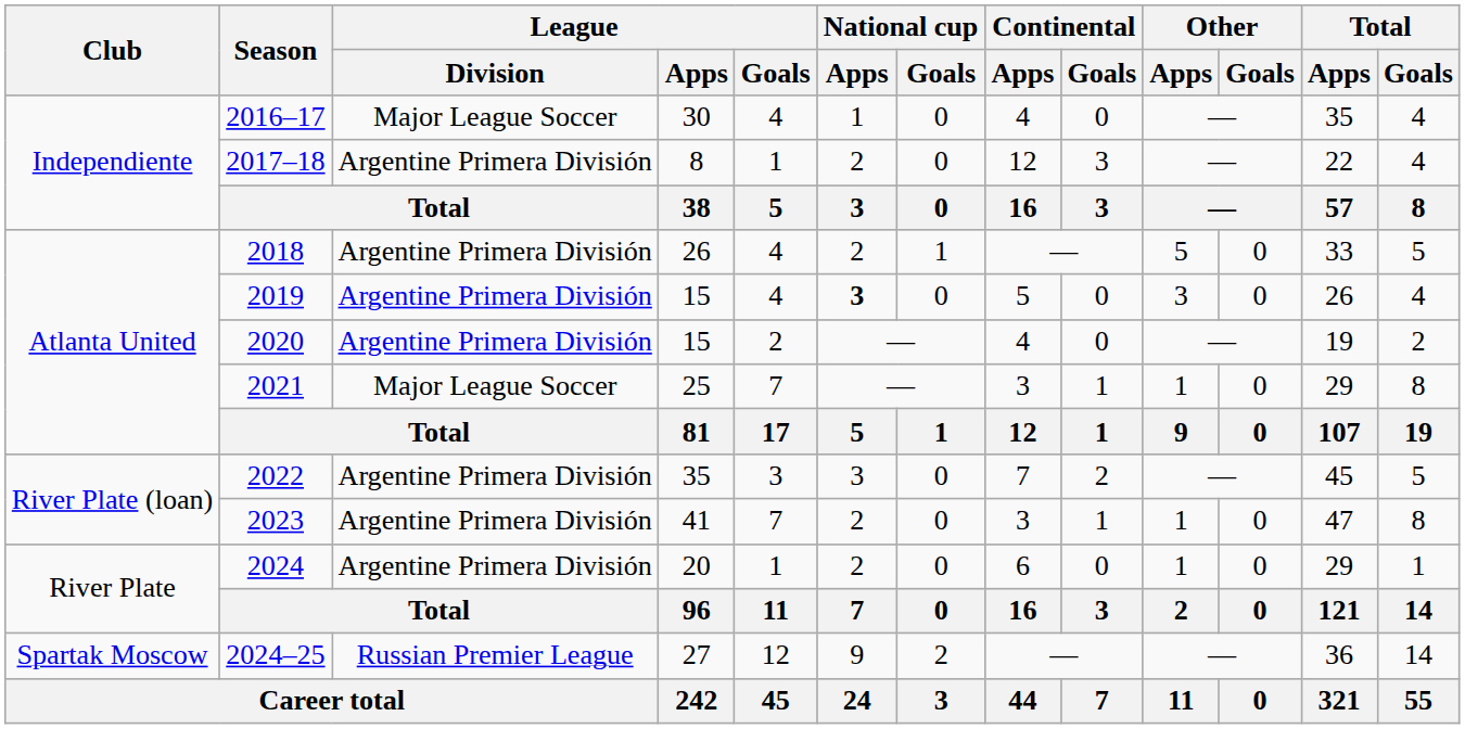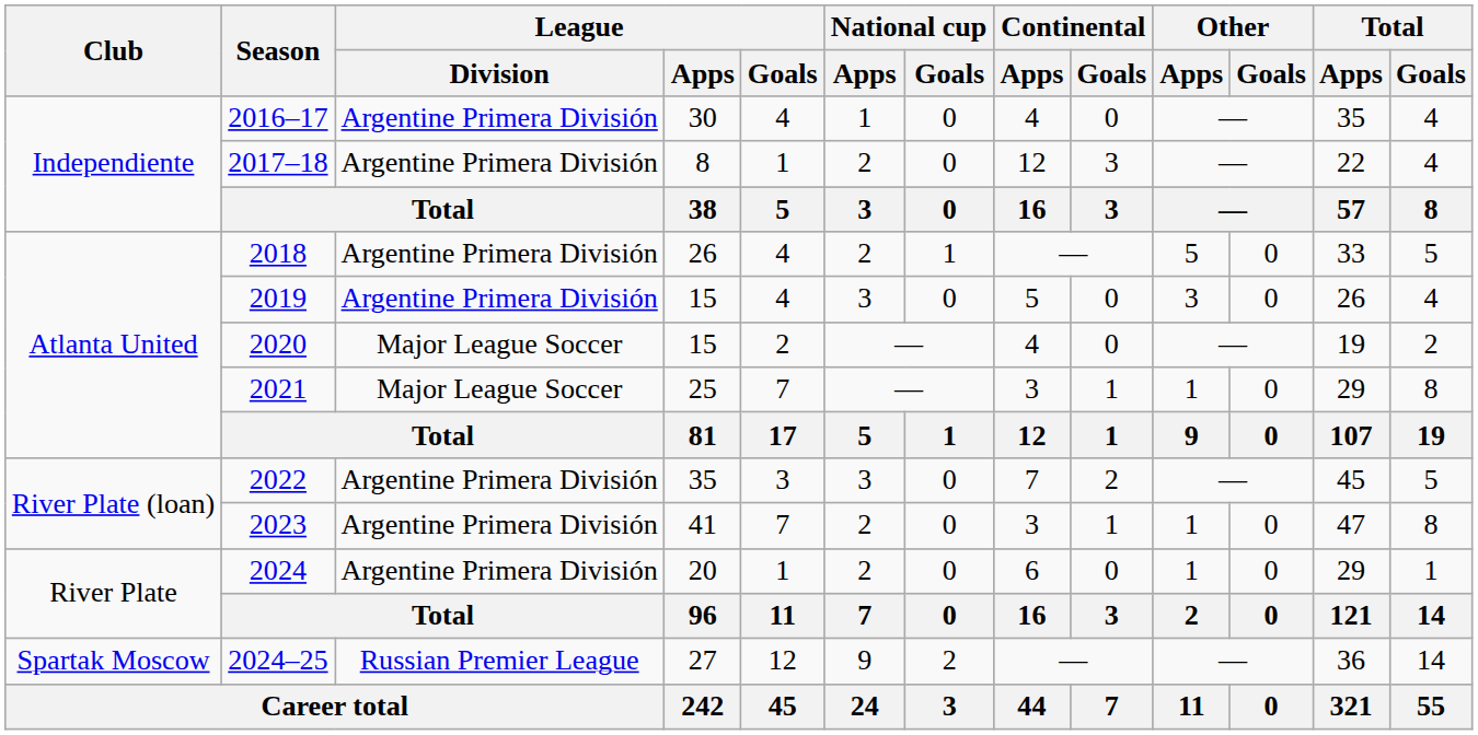 <table class=wikitable style=text-align:center>
 <tr>
 <th rowspan="2">Club</th>
 <th rowspan="2">Season</th>
 <th colspan="3">League</th>
 <th colspan="2">National cup</th>
 <th colspan="2">Continental</th>
 <th colspan="2">Other</th>
 <th colspan="2">Total</th>
 </tr>
 <tr>
 <th>Division</th>
 <th>Apps</th>
 <th>Goals</th>
 <th>Apps</th>
 <th>Goals</th>
 <th>Apps</th>
 <th>Goals</th>
 <th>Apps</th>
 <th>Goals</th>
 <th>Apps</th>
 <th>Goals</th>
 </tr>
 <tr>
 <td rowspan="3"><a href='#'>Independiente</a></td>
 <td><a href='#'>2016–17</a></td>
-<td>Major League Soccer</td>
+<td><a href='#'>Argentine Primera División</a></td>
 <td>30</td>
 <td>4</td>
 <td>1</td>
 <td>0</td>
 <td>4</td>
 <td>0</td>
 <td colspan="2">—</td>
 <td>35</td>
 <td>4</td>
 </tr>
 <tr>
 <td><a href='#'>2017–18</a></td>
 <td>Argentine Primera División</td>
 <td>8</td>
 <td>1</td>
 <td>2</td>
 <td>0</td>
 <td>12</td>
 <td>3</td>
 <td colspan="2">—</td>
 <td>22</td>
 <td>4</td>
 </tr>
 <tr>
 <th colspan="2">Total</th>
 <th>38</th>
 <th>5</th>
 <th>3</th>
 <th>0</th>
 <th>16</th>
 <th>3</th>
 <th colspan="2">—</th>
 <th>57</th>
 <th>8</th>
 </tr>
 <tr>
 <td rowspan="5"><a href='#'>Atlanta United</a></td>
 <td><a href='#'>2018</a></td>
 <td>Argentine Primera División</td>
 <td>26</td>
 <td>4</td>
 <td>2</td>
 <td>1</td>
 <td colspan="2">—</td>
 <td>5</td>
 <td>0</td>
 <td>33</td>
 <td>5</td>
 </tr>
 <tr>
 <td><a href='#'>2019</a></td>
 <td><a href='#'>Argentine Primera División</a></td>
 <td>15</td>
 <td>4</td>
-<td><strong>3</strong></td>
+<td>3</td>
 <td>0</td>
 <td>5</td>
 <td>0</td>
 <td>3</td>
 <td>0</td>
 <td>26</td>
 <td>4</td>
 </tr>
 <tr>
 <td><a href='#'>2020</a></td>
-<td><a href='#'>Argentine Primera División</a></td>
+<td>Major League Soccer</td>
 <td>15</td>
 <td>2</td>
 <td colspan="2">—</td>
 <td>4</td>
 <td>0</td>
 <td colspan="2">—</td>
 <td>19</td>
 <td>2</td>
 </tr>
 <tr>
 <td><a href='#'>2021</a></td>
 <td>Major League Soccer</td>
 <td>25</td>
 <td>7</td>
 <td colspan="2">—</td>
 <td>3</td>
 <td>1</td>
 <td>1</td>
 <td>0</td>
 <td>29</td>
 <td>8</td>
 </tr>
 <tr>
 <th colspan="2">Total</th>
 <th>81</th>
 <th>17</th>
 <th>5</th>
 <th>1</th>
 <th>12</th>
 <th>1</th>
 <th>9</th>
 <th>0</th>
 <th>107</th>
 <th>19</th>
 </tr>
 <tr>
 <td rowspan="2"><a href='#'>River Plate</a> (loan)</td>
 <td><a href='#'>2022</a></td>
 <td>Argentine Primera División</td>
 <td>35</td>
 <td>3</td>
 <td>3</td>
 <td>0</td>
 <td>7</td>
 <td>2</td>
 <td colspan="2">—</td>
 <td>45</td>
 <td>5</td>
 </tr>
 <tr>
 <td><a href='#'>2023</a></td>
 <td>Argentine Primera División</td>
 <td>41</td>
 <td>7</td>
 <td>2</td>
 <td>0</td>
 <td>3</td>
 <td>1</td>
 <td>1</td>
 <td>0</td>
 <td>47</td>
 <td>8</td>
 </tr>
 <tr>
 <td rowspan="2">River Plate</td>
 <td><a href='#'>2024</a></td>
 <td>Argentine Primera División</td>
 <td>20</td>
 <td>1</td>
 <td>2</td>
 <td>0</td>
 <td>6</td>
 <td>0</td>
 <td>1</td>
 <td>0</td>
 <td>29</td>
 <td>1</td>
 </tr>
 <tr>
 <th colspan="2">Total</th>
 <th>96</th>
 <th>11</th>
 <th>7</th>
 <th>0</th>
 <th>16</th>
 <th>3</th>
 <th>2</th>
 <th>0</th>
 <th>121</th>
 <th>14</th>
 </tr>
 <tr>
 <td><a href='#'>Spartak Moscow</a></td>
 <td><a href='#'>2024–25</a></td>
 <td><a href='#'>Russian Premier League</a></td>
 <td>27</td>
 <td>12</td>
 <td>9</td>
 <td>2</td>
 <td colspan="2">—</td>
 <td colspan="2">—</td>
 <td>36</td>
 <td>14</td>
 </tr>
 <tr>
 <th colspan="3">Career total</th>
 <th>242</th>
 <th>45</th>
 <th>24</th>
 <th>3</th>
 <th>44</th>
 <th>7</th>
 <th>11</th>
 <th>0</th>
 <th>321</th>
 <th>55</th>
 </tr>
 </table>
